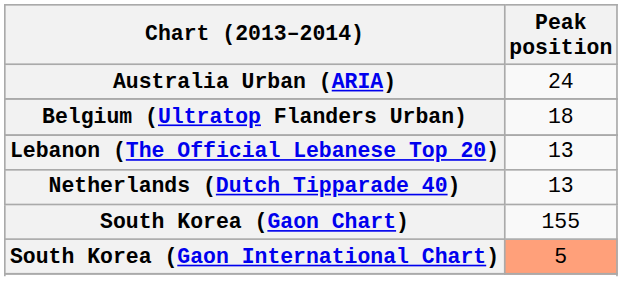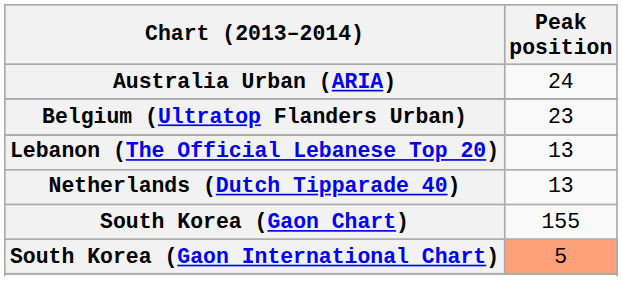 <table class="wikitable sortable plainrowheaders" style="text-align: center;">
 <tr>
 <th>Chart (2013–2014)</th>
 <th>Peak<br>position</th>
 </tr>
 <tr>
 <th scope="row">Australia Urban (<a href='#'>ARIA</a>)</th>
 <td>24</td>
 </tr>
 <tr>
 </tr>
 <tr>
 <th scope="row">Belgium (<a href='#'>Ultratop</a> Flanders Urban)</th>
-<td align=center>18</td>
+<td align=center>23</td>
 </tr>
 <tr>
 </tr>
 <tr>
 </tr>
 <tr>
 </tr>
 <tr>
 </tr>
 <tr>
 </tr>
 <tr>
 </tr>
 <tr>
 </tr>
 <tr>
 </tr>
 <tr>
 <th scope="row">Lebanon (<a href='#'>The Official Lebanese Top 20</a>)</th>
 <td align=center>13</td>
 </tr>
 <tr>
 <th scope="row">Netherlands (<a href='#'>Dutch Tipparade 40</a>)</th>
 <td>13</td>
 </tr>
 <tr>
 <th scope="row">South Korea (<a href='#'>Gaon Chart</a>)</th>
 <td align=center>155</td>
 </tr>
 <tr>
 <th scope="row">South Korea (<a href='#'>Gaon International Chart</a>)</th>
 <td align=center style="background: lightsalmon;">5</td>
 </tr>
 <tr>
 </tr>
 <tr>
 </tr>
 <tr>
 </tr>
 <tr>
 </tr>
 <tr>
 </tr>
 <tr>
 </tr>
 <tr>
 </tr>
 <tr>
 </tr>
 <tr>
 </tr>
 </table>
